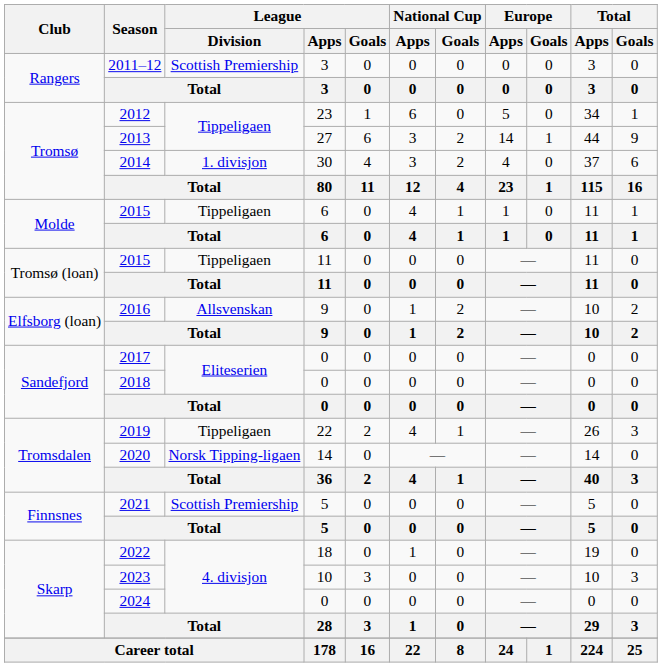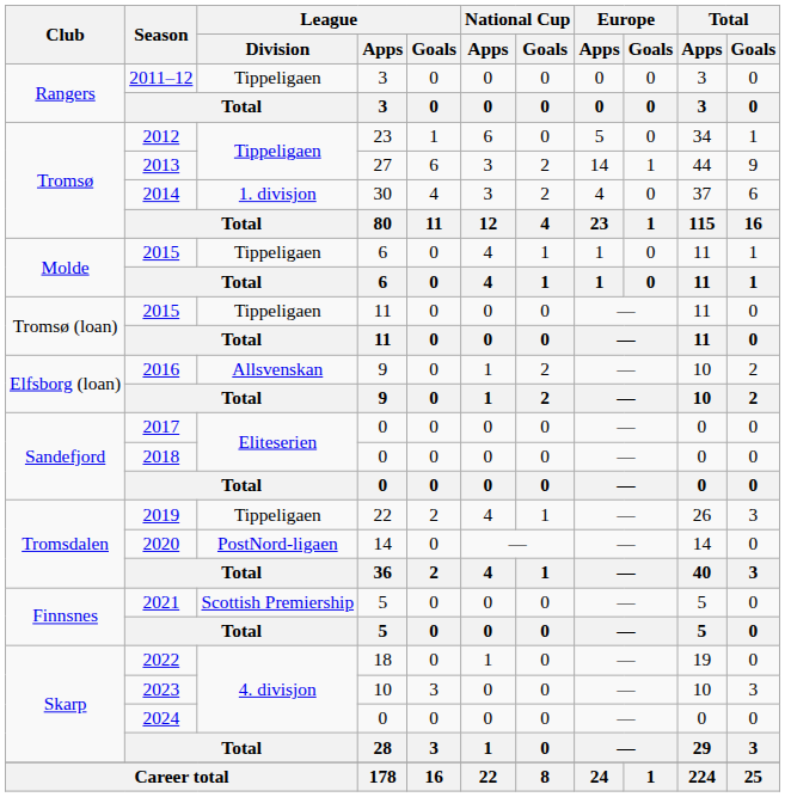 <table class="wikitable" style="text-align: center;">
 <tr>
 <th rowspan="2">Club</th>
 <th rowspan="2">Season</th>
 <th colspan="3">League</th>
 <th colspan="2">National Cup</th>
 <th colspan="2">Europe</th>
 <th colspan="2">Total</th>
 </tr>
 <tr>
 <th>Division</th>
 <th>Apps</th>
 <th>Goals</th>
 <th>Apps</th>
 <th>Goals</th>
 <th>Apps</th>
 <th>Goals</th>
 <th>Apps</th>
 <th>Goals</th>
 </tr>
 <tr>
 <td rowspan="2"><a href='#'>Rangers</a></td>
 <td><a href='#'>2011–12</a></td>
-<td><a href='#'>Scottish Premiership</a></td>
+<td>Tippeligaen</td>
 <td>3</td>
 <td>0</td>
 <td>0</td>
 <td>0</td>
 <td>0</td>
 <td>0</td>
 <td>3</td>
 <td>0</td>
 </tr>
 <tr>
 <th colspan="2">Total</th>
 <th>3</th>
 <th>0</th>
 <th>0</th>
 <th>0</th>
 <th>0</th>
 <th>0</th>
 <th>3</th>
 <th>0</th>
 </tr>
 <tr>
 <td rowspan="4"><a href='#'>Tromsø</a></td>
 <td><a href='#'>2012</a></td>
 <td rowspan="2"><a href='#'>Tippeligaen</a></td>
 <td>23</td>
 <td>1</td>
 <td>6</td>
 <td>0</td>
 <td>5</td>
 <td>0</td>
 <td>34</td>
 <td>1</td>
 </tr>
 <tr>
 <td><a href='#'>2013</a></td>
 <td>27</td>
 <td>6</td>
 <td>3</td>
 <td>2</td>
 <td>14</td>
 <td>1</td>
 <td>44</td>
 <td>9</td>
 </tr>
 <tr>
 <td><a href='#'>2014</a></td>
 <td><a href='#'>1. divisjon</a></td>
 <td>30</td>
 <td>4</td>
 <td>3</td>
 <td>2</td>
 <td>4</td>
 <td>0</td>
 <td>37</td>
 <td>6</td>
 </tr>
 <tr>
 <th colspan="2">Total</th>
 <th>80</th>
 <th>11</th>
 <th>12</th>
 <th>4</th>
 <th>23</th>
 <th>1</th>
 <th>115</th>
 <th>16</th>
 </tr>
 <tr>
 <td rowspan="2"><a href='#'>Molde</a></td>
 <td><a href='#'>2015</a></td>
 <td>Tippeligaen</td>
 <td>6</td>
 <td>0</td>
 <td>4</td>
 <td>1</td>
 <td>1</td>
 <td>0</td>
 <td>11</td>
 <td>1</td>
 </tr>
 <tr>
 <th colspan="2">Total</th>
 <th>6</th>
 <th>0</th>
 <th>4</th>
 <th>1</th>
 <th>1</th>
 <th>0</th>
 <th>11</th>
 <th>1</th>
 </tr>
 <tr>
 <td rowspan="2">Tromsø (loan)</td>
 <td><a href='#'>2015</a></td>
 <td>Tippeligaen</td>
 <td>11</td>
 <td>0</td>
 <td>0</td>
 <td>0</td>
 <td colspan="2">—</td>
 <td>11</td>
 <td>0</td>
 </tr>
 <tr>
 <th colspan="2">Total</th>
 <th>11</th>
 <th>0</th>
 <th>0</th>
 <th>0</th>
 <th colspan="2">—</th>
 <th>11</th>
 <th>0</th>
 </tr>
 <tr>
 <td rowspan="2"><a href='#'>Elfsborg</a> (loan)</td>
 <td><a href='#'>2016</a></td>
 <td><a href='#'>Allsvenskan</a></td>
 <td>9</td>
 <td>0</td>
 <td>1</td>
 <td>2</td>
 <td colspan="2">—</td>
 <td>10</td>
 <td>2</td>
 </tr>
 <tr>
 <th colspan="2">Total</th>
 <th>9</th>
 <th>0</th>
 <th>1</th>
 <th>2</th>
 <th colspan="2">—</th>
 <th>10</th>
 <th>2</th>
 </tr>
 <tr>
 <td rowspan="3"><a href='#'>Sandefjord</a></td>
 <td><a href='#'>2017</a></td>
 <td rowspan="2"><a href='#'>Eliteserien</a></td>
 <td>0</td>
 <td>0</td>
 <td>0</td>
 <td>0</td>
 <td colspan="2">—</td>
 <td>0</td>
 <td>0</td>
 </tr>
 <tr>
 <td><a href='#'>2018</a></td>
 <td>0</td>
 <td>0</td>
 <td>0</td>
 <td>0</td>
 <td colspan="2">—</td>
 <td>0</td>
 <td>0</td>
 </tr>
 <tr>
 <th colspan="2">Total</th>
 <th>0</th>
 <th>0</th>
 <th>0</th>
 <th>0</th>
 <th colspan="2">—</th>
 <th>0</th>
 <th>0</th>
 </tr>
 <tr>
 <td rowspan="3"><a href='#'>Tromsdalen</a></td>
 <td><a href='#'>2019</a></td>
 <td>Tippeligaen</td>
 <td>22</td>
 <td>2</td>
 <td>4</td>
 <td>1</td>
 <td colspan="2">—</td>
 <td>26</td>
 <td>3</td>
 </tr>
 <tr>
 <td><a href='#'>2020</a></td>
-<td><a href='#'>Norsk Tipping-ligaen</a></td>
+<td><a href='#'>PostNord-ligaen</a></td>
 <td>14</td>
 <td>0</td>
 <td colspan="2">—</td>
 <td colspan="2">—</td>
 <td>14</td>
 <td>0</td>
 </tr>
 <tr>
 <th colspan="2">Total</th>
 <th>36</th>
 <th>2</th>
 <th>4</th>
 <th>1</th>
 <th colspan="2">—</th>
 <th>40</th>
 <th>3</th>
 </tr>
 <tr>
 <td rowspan="2"><a href='#'>Finnsnes</a></td>
 <td><a href='#'>2021</a></td>
 <td><a href='#'>Scottish Premiership</a></td>
 <td>5</td>
 <td>0</td>
 <td>0</td>
 <td>0</td>
 <td colspan="2">—</td>
 <td>5</td>
 <td>0</td>
 </tr>
 <tr>
 <th colspan="2">Total</th>
 <th>5</th>
 <th>0</th>
 <th>0</th>
 <th>0</th>
 <th colspan="2">—</th>
 <th>5</th>
 <th>0</th>
 </tr>
 <tr>
 <td rowspan="4"><a href='#'>Skarp</a></td>
 <td><a href='#'>2022</a></td>
 <td rowspan="3"><a href='#'>4. divisjon</a></td>
 <td>18</td>
 <td>0</td>
 <td>1</td>
 <td>0</td>
 <td colspan="2">—</td>
 <td>19</td>
 <td>0</td>
 </tr>
 <tr>
 <td><a href='#'>2023</a></td>
 <td>10</td>
 <td>3</td>
 <td>0</td>
 <td>0</td>
 <td colspan="2">—</td>
 <td>10</td>
 <td>3</td>
 </tr>
 <tr>
 <td><a href='#'>2024</a></td>
 <td>0</td>
 <td>0</td>
 <td>0</td>
 <td>0</td>
 <td colspan="2">—</td>
 <td>0</td>
 <td>0</td>
 </tr>
 <tr>
 <th colspan="2">Total</th>
 <th>28</th>
 <th>3</th>
 <th>1</th>
 <th>0</th>
 <th colspan="2">—</th>
 <th>29</th>
 <th>3</th>
 </tr>
 <tr>
 </tr>
 <tr>
 <th colspan="3">Career total</th>
 <th>178</th>
 <th>16</th>
 <th>22</th>
 <th>8</th>
 <th>24</th>
 <th>1</th>
 <th>224</th>
 <th>25</th>
 </tr>
 </table>
